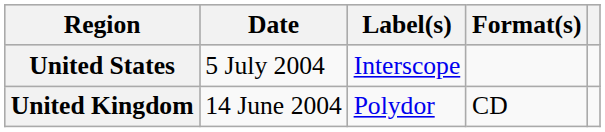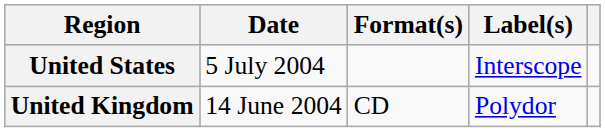 <table class="wikitable plainrowheaders">
 <tr>
 <th scope="col">Region</th>
 <th scope="col">Date</th>
+<th scope="col">Format(s)</th>
 <th scope="col">Label(s)</th>
-<th scope="col">Format(s)</th>
 <th scope="col"></th>
 </tr>
 <tr>
 <th scope="row">United States</th>
 <td>5 July 2004</td>
+<td></td>
 <td><a href='#'>Interscope</a></td>
-<td></td>
 <td align="center"></td>
 </tr>
 <tr>
 <th scope="row">United Kingdom</th>
 <td>14 June 2004</td>
+<td>CD</td>
 <td><a href='#'>Polydor</a></td>
-<td>CD</td>
 <td align="center"></td>
 </tr>
 </table>
